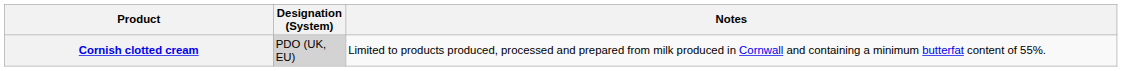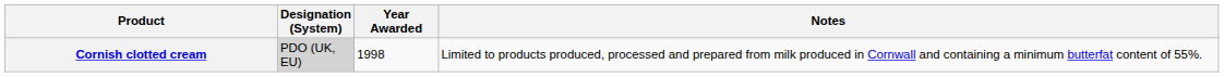 <table class="wikitable sortable">
 <tr>
 <th scope="col" width="23%">Product</th>
 <th scope="col" width="4%">Designation (System)</th>
+<th scope="col" width="7%">Year Awarded</th>
 <th class="unsortable" scope="col" width="66%">Notes</th>
 </tr>
 <tr>
 <th scope="row"><a href='#'>Cornish clotted cream</a></th>
 <td style="background: lightgrey;">PDO (UK, EU)</td>
+<td>1998</td>
 <td>Limited to products produced, processed and prepared from milk produced in <a href='#'>Cornwall</a> and containing a minimum <a href='#'>butterfat</a> content of 55%.</td>
 </tr>
 </table>
